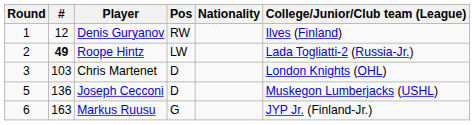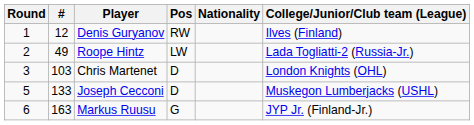 <table class="wikitable">
 <tr>
 <th>Round</th>
 <th>#</th>
 <th>Player</th>
 <th>Pos</th>
 <th>Nationality</th>
 <th>College/Junior/Club team (League)</th>
 </tr>
 <tr>
 <td style="text-align:center">1</td>
 <td style="text-align:center">12</td>
 <td><a href='#'>Denis Guryanov</a></td>
 <td>RW</td>
 <td></td>
 <td><a href='#'>Ilves</a> (<a href='#'>Finland</a>)</td>
 </tr>
 <tr>
 <td style="text-align:center">2</td>
-<td style="text-align:center"><strong>49</strong></td>
+<td style="text-align:center">49</td>
 <td><a href='#'>Roope Hintz</a></td>
 <td>LW</td>
 <td></td>
 <td><a href='#'>Lada Togliatti-2</a> (<a href='#'>Russia-Jr.</a>)</td>
 </tr>
 <tr>
 <td style="text-align:center">3</td>
 <td style="text-align:center">103</td>
 <td>Chris Martenet</td>
 <td>D</td>
 <td></td>
 <td><a href='#'>London Knights</a> (<a href='#'>OHL</a>)</td>
 </tr>
 <tr>
 <td style="text-align:center">5</td>
-<td style="text-align:center">136</td>
+<td style="text-align:center">133</td>
 <td><a href='#'>Joseph Cecconi</a></td>
 <td>D</td>
 <td></td>
 <td><a href='#'>Muskegon Lumberjacks</a> (<a href='#'>USHL</a>)</td>
 </tr>
 <tr>
 <td style="text-align:center">6</td>
 <td style="text-align:center">163</td>
 <td><a href='#'>Markus Ruusu</a></td>
 <td>G</td>
 <td></td>
 <td><a href='#'>JYP Jr.</a> (Finland-Jr.)</td>
 </tr>
 </table>
